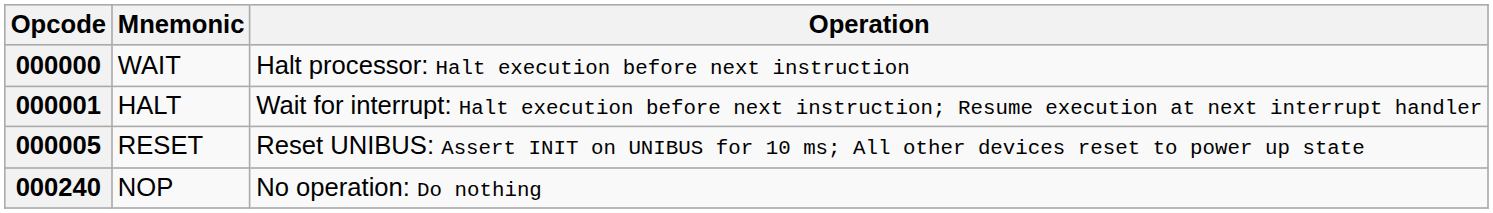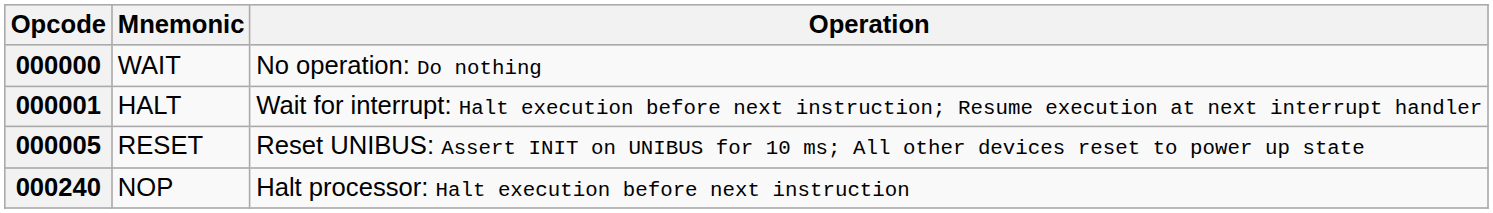 <table class="wikitable">
 <tr>
 <th>Opcode</th>
 <th>Mnemonic</th>
 <th>Operation</th>
 </tr>
 <tr>
 <th>000000</th>
 <td>WAIT</td>
-<td>Halt processor: <code>Halt execution before next instruction</code></td>
+<td>No operation: <code>Do nothing</code></td>
 </tr>
 <tr>
 <th>000001</th>
 <td>HALT</td>
 <td>Wait for interrupt: <code>Halt execution before next instruction; Resume execution at next interrupt handler</code></td>
 </tr>
 <tr>
 <th>000005</th>
 <td>RESET</td>
 <td>Reset UNIBUS: <code>Assert INIT on UNIBUS for 10 ms; All other devices reset to power up state</code></td>
 </tr>
 <tr>
 <th>000240</th>
 <td>NOP</td>
-<td>No operation: <code>Do nothing</code></td>
+<td>Halt processor: <code>Halt execution before next instruction</code></td>
 </tr>
 </table>
